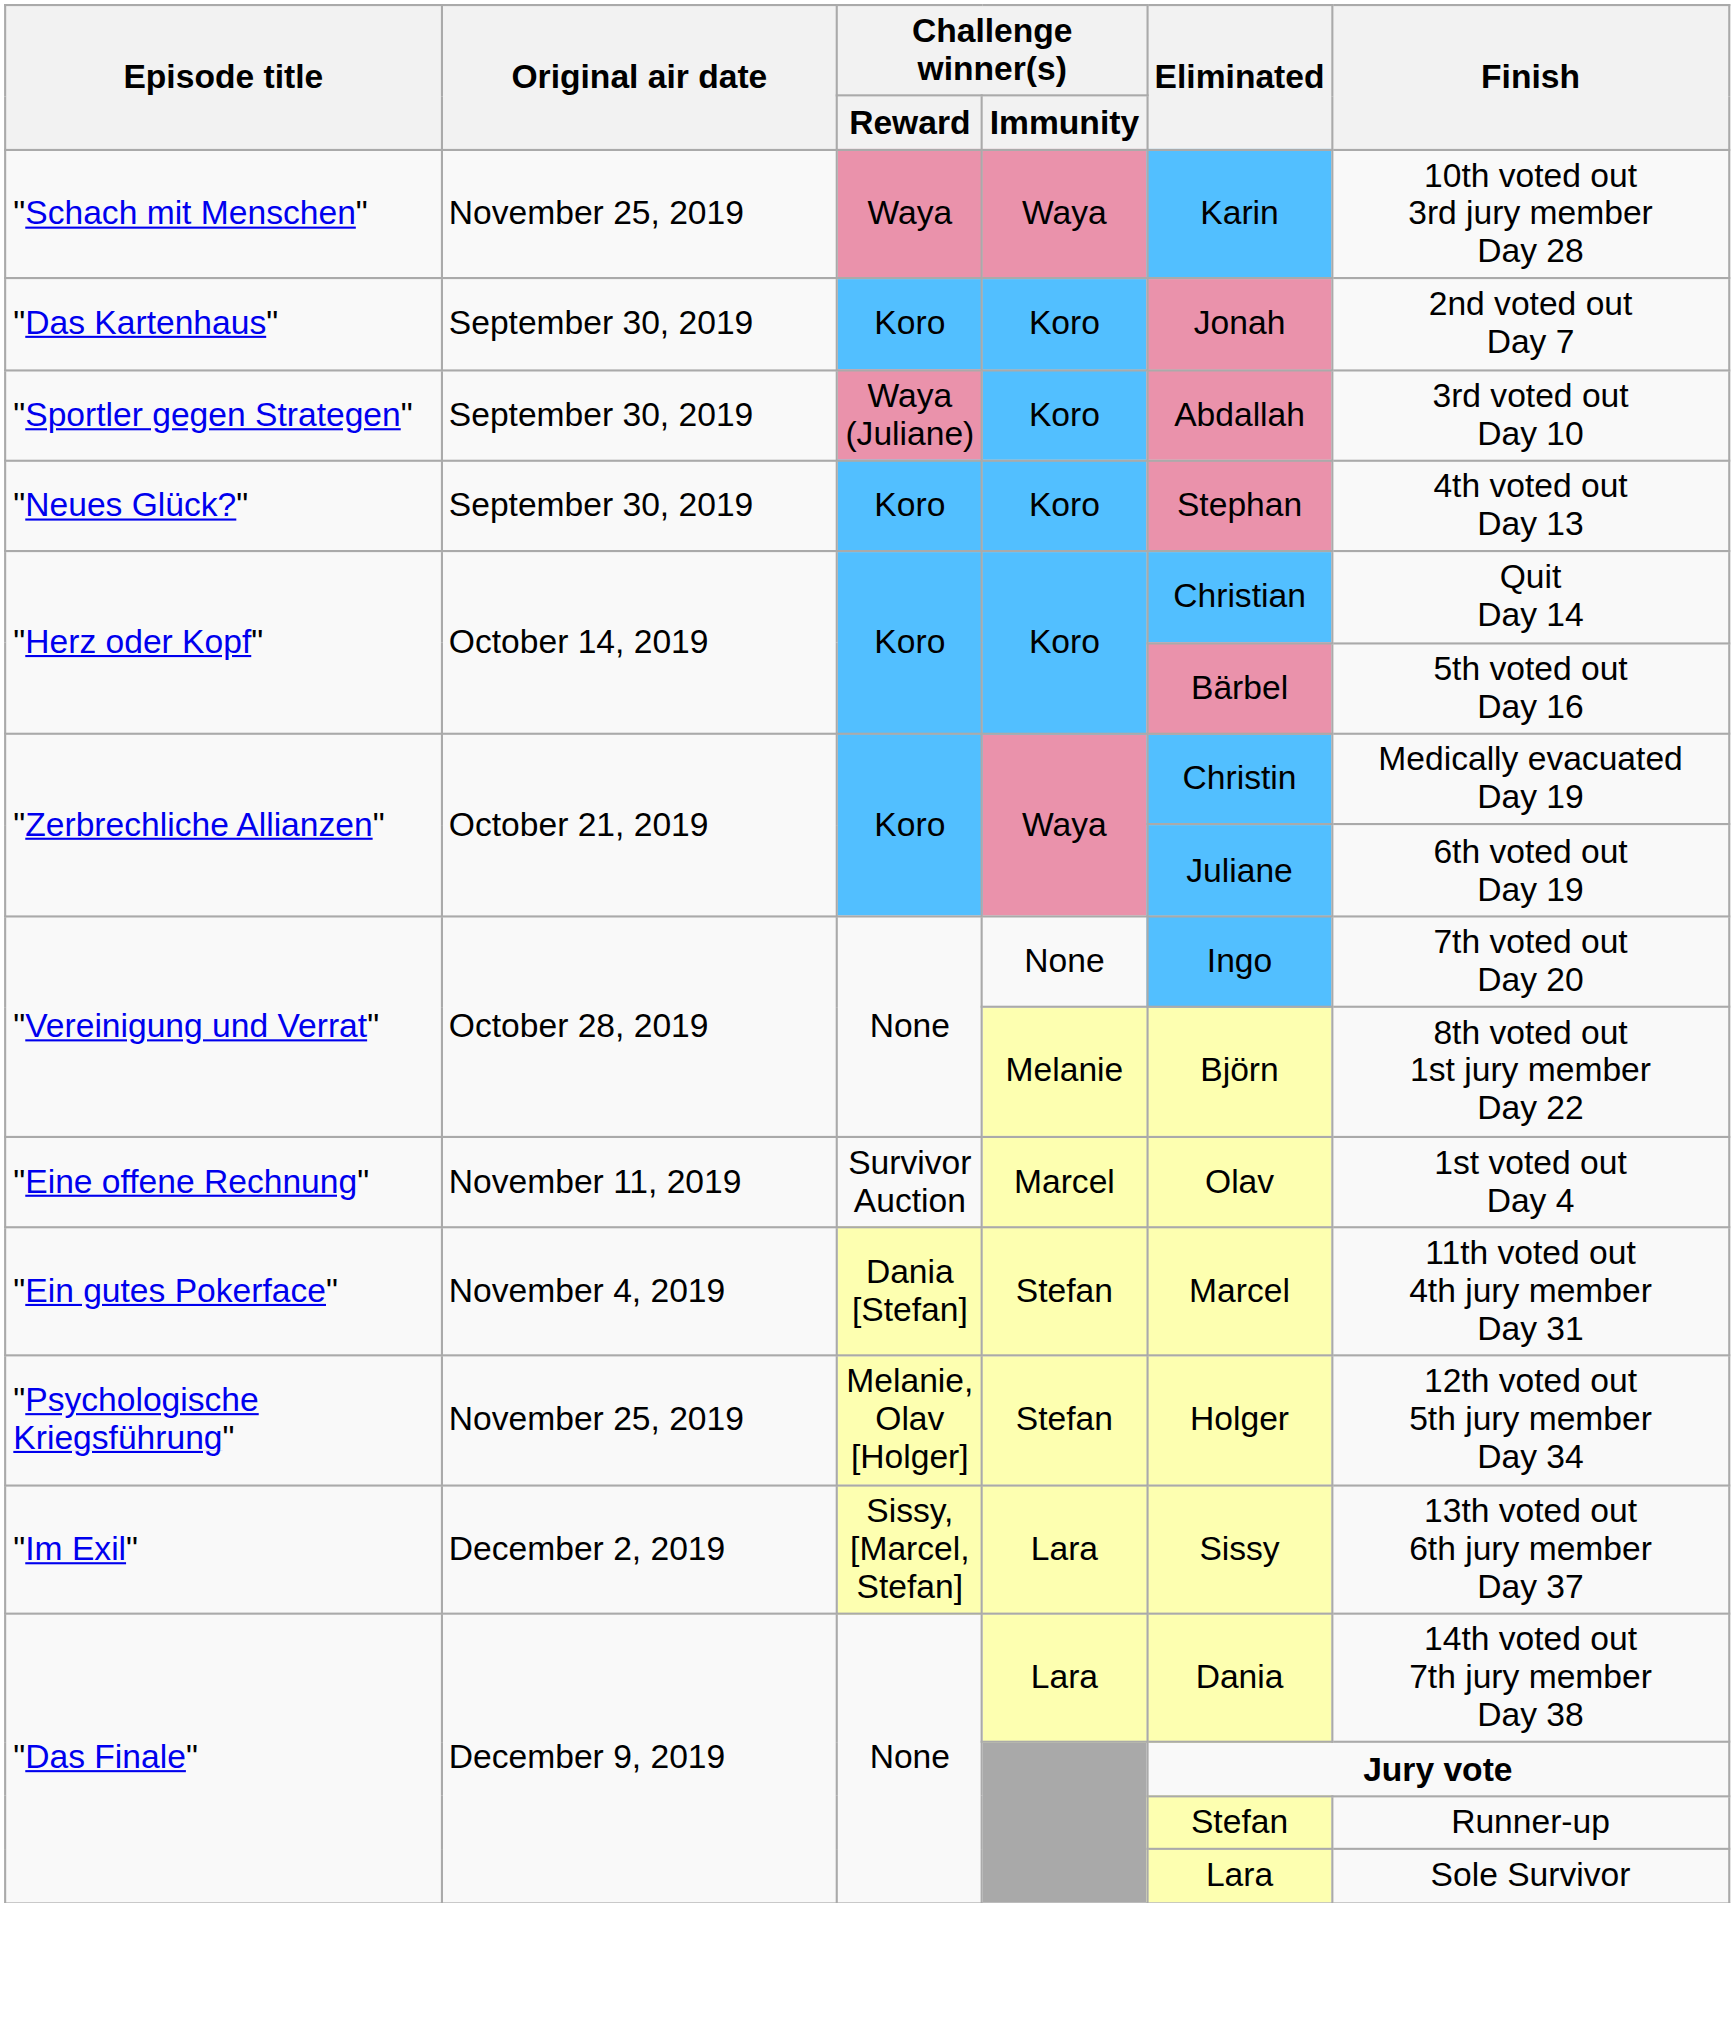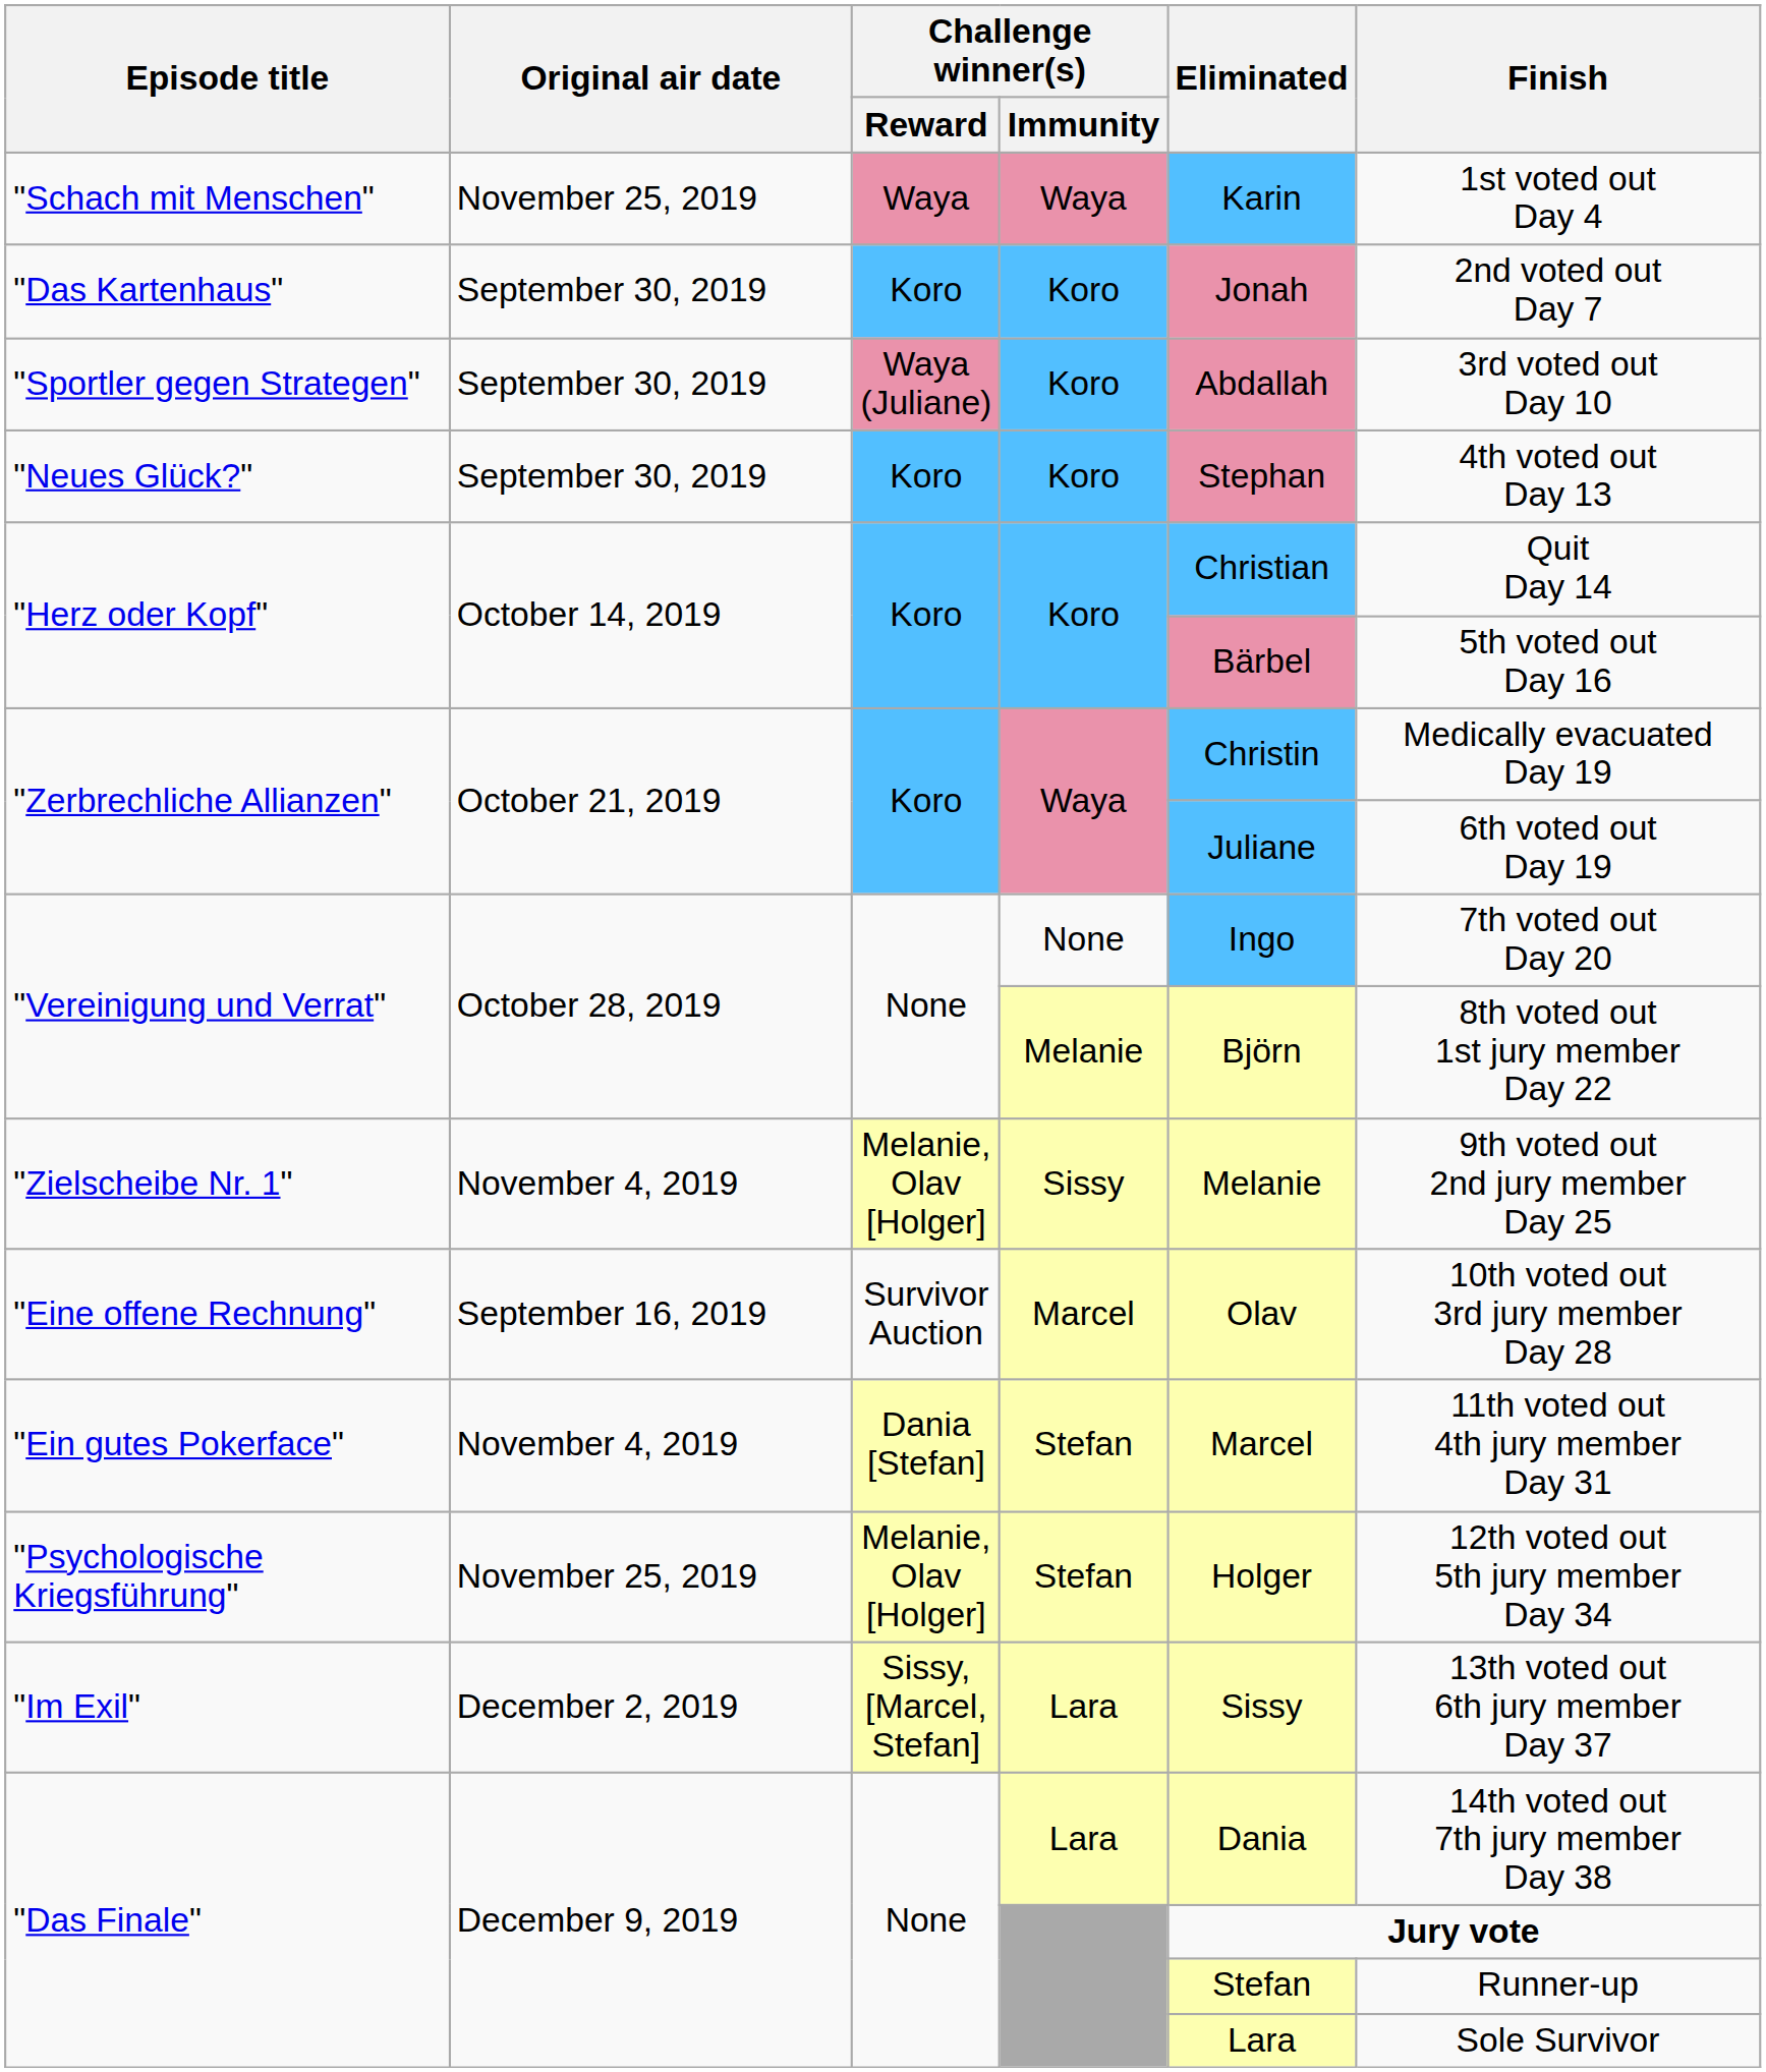 <table class="wikitable" style="margin:auto; text-align:center" width="65%">
 <tr>
 <th rowspan="2" style="width:200px;">Episode title</th>
 <th rowspan=2>Original air date</th>
 <th colspan=2>Challenge winner(s)</th>
 <th rowspan="2" style="width:60px;">Eliminated</th>
 <th rowspan=2>Finish</th>
 </tr>
 <tr>
 <th width="60">Reward</th>
 <th width="60">Immunity</th>
 </tr>
 <tr>
 <td align="left">"<a href='#'>Schach mit Menschen</a>"</td>
 <td align="left">November 25, 2019</td>
 <td bgcolor=EA92AB>Waya</td>
 <td bgcolor=EA92AB>Waya</td>
 <td bgcolor=52BFFF>Karin</td>
-<td>10th voted out<br>3rd jury member<br>Day 28</td>
+<td>1st voted out<br>Day 4</td>
 </tr>
 <tr>
 <td align="left">"<a href='#'>Das Kartenhaus</a>"</td>
 <td align="left">September 30, 2019</td>
 <td bgcolor=52BFFF>Koro</td>
 <td bgcolor=52BFFF>Koro</td>
 <td bgcolor=EA92AB>Jonah</td>
 <td>2nd voted out<br>Day 7</td>
 </tr>
 <tr>
 <td align="left">"<a href='#'>Sportler gegen Strategen</a>"</td>
 <td align="left">September 30, 2019</td>
 <td bgcolor=EA92AB>Waya<br>(Juliane)</td>
 <td bgcolor=52BFFF>Koro</td>
 <td bgcolor=EA92AB>Abdallah</td>
 <td>3rd voted out<br>Day 10</td>
 </tr>
 <tr>
 <td align="left">"<a href='#'>Neues Glück?</a>"</td>
 <td align="left">September 30, 2019</td>
 <td bgcolor=52BFFF>Koro</td>
 <td bgcolor=52BFFF>Koro</td>
 <td bgcolor=EA92AB>Stephan</td>
 <td>4th voted out<br>Day 13</td>
 </tr>
 <tr>
 <td align="left" rowspan=2>"<a href='#'>Herz oder Kopf</a>"</td>
 <td align="left" rowspan=2>October 14, 2019</td>
 <td bgcolor=52BFFF rowspan=2>Koro</td>
 <td bgcolor=52BFFF rowspan=2>Koro</td>
 <td bgcolor=52BFFF>Christian</td>
 <td>Quit<br>Day 14</td>
 </tr>
 <tr>
 <td bgcolor=EA92AB>Bärbel</td>
 <td>5th voted out<br>Day 16</td>
 </tr>
 <tr>
 <td align="left" rowspan=2>"<a href='#'>Zerbrechliche Allianzen</a>"</td>
 <td align="left" rowspan=2>October 21, 2019</td>
 <td bgcolor=52BFFF rowspan=2>Koro</td>
 <td bgcolor=EA92AB rowspan=2>Waya</td>
 <td bgcolor=52BFFF>Christin</td>
 <td>Medically evacuated<br>Day 19</td>
 </tr>
 <tr>
 <td bgcolor=52BFFF>Juliane</td>
 <td>6th voted out<br>Day 19</td>
 </tr>
 <tr>
 <td align="left" rowspan=2>"<a href='#'>Vereinigung und Verrat</a>"</td>
 <td align="left" rowspan=2>October 28, 2019</td>
 <td rowspan=2>None</td>
 <td>None</td>
 <td bgcolor=52BFFF>Ingo</td>
 <td>7th voted out<br>Day 20</td>
 </tr>
 <tr>
 <td bgcolor=FDFFB0>Melanie</td>
 <td bgcolor=FDFFB0>Björn</td>
 <td>8th voted out<br>1st jury member<br>Day 22</td>
 </tr>
 <tr>
+<td align="left">"<a href='#'>Zielscheibe Nr. 1</a>"</td>
+<td align="left">November 4, 2019</td>
+<td bgcolor=FDFFB0>Melanie,<br>Olav<br>[Holger]</td>
+<td bgcolor=FDFFB0>Sissy</td>
+<td bgcolor=FDFFB0>Melanie</td>
+<td>9th voted out<br>2nd jury member<br>Day 25</td>
+</tr>
+<tr>
 <td align="left">"<a href='#'>Eine offene Rechnung</a>"</td>
-<td align="left">November 11, 2019</td>
+<td align="left">September 16, 2019</td>
 <td>Survivor<br>Auction</td>
 <td bgcolor=FDFFB0>Marcel</td>
 <td bgcolor=FDFFB0>Olav</td>
-<td>1st voted out<br>Day 4</td>
+<td>10th voted out<br>3rd jury member<br>Day 28</td>
 </tr>
 <tr>
 <td align="left">"<a href='#'>Ein gutes Pokerface</a>"</td>
 <td align="left">November 4, 2019</td>
 <td bgcolor=FDFFB0>Dania<br>[Stefan]</td>
 <td bgcolor=FDFFB0>Stefan</td>
 <td bgcolor=FDFFB0>Marcel</td>
 <td>11th voted out<br>4th jury member<br>Day 31</td>
 </tr>
 <tr>
 <td align="left">"<a href='#'>Psychologische Kriegsführung</a>"</td>
 <td align="left">November 25, 2019</td>
 <td bgcolor=FDFFB0>Melanie,<br>Olav<br>[Holger]</td>
 <td bgcolor=FDFFB0>Stefan</td>
 <td bgcolor=FDFFB0>Holger</td>
 <td>12th voted out<br>5th jury member<br>Day 34</td>
 </tr>
 <tr>
 <td align="left">"<a href='#'>Im Exil</a>"</td>
 <td align="left">December 2, 2019</td>
 <td bgcolor=FDFFB0>Sissy,[Marcel,<br>Stefan]</td>
 <td bgcolor=FDFFB0>Lara</td>
 <td bgcolor=FDFFB0>Sissy</td>
 <td>13th voted out<br>6th jury member<br>Day 37</td>
 </tr>
 <tr>
 <td align="left" rowspan=4>"<a href='#'>Das Finale</a>"</td>
 <td align="left" rowspan=4>December 9, 2019</td>
 <td rowspan=4>None</td>
 <td bgcolor=FDFFB0>Lara</td>
 <td bgcolor=FDFFB0>Dania</td>
 <td>14th voted out<br>7th jury member<br>Day 38</td>
 </tr>
 <tr>
 <td rowspan=3 bgcolor=darkgray></td>
 <td colspan=2><strong>Jury vote</strong></td>
 </tr>
 <tr>
 <td bgcolor=FDFFB0>Stefan</td>
 <td>Runner-up</td>
 </tr>
 <tr>
 <td bgcolor=FDFFB0>Lara</td>
 <td>Sole Survivor</td>
 </tr>
 </table>
